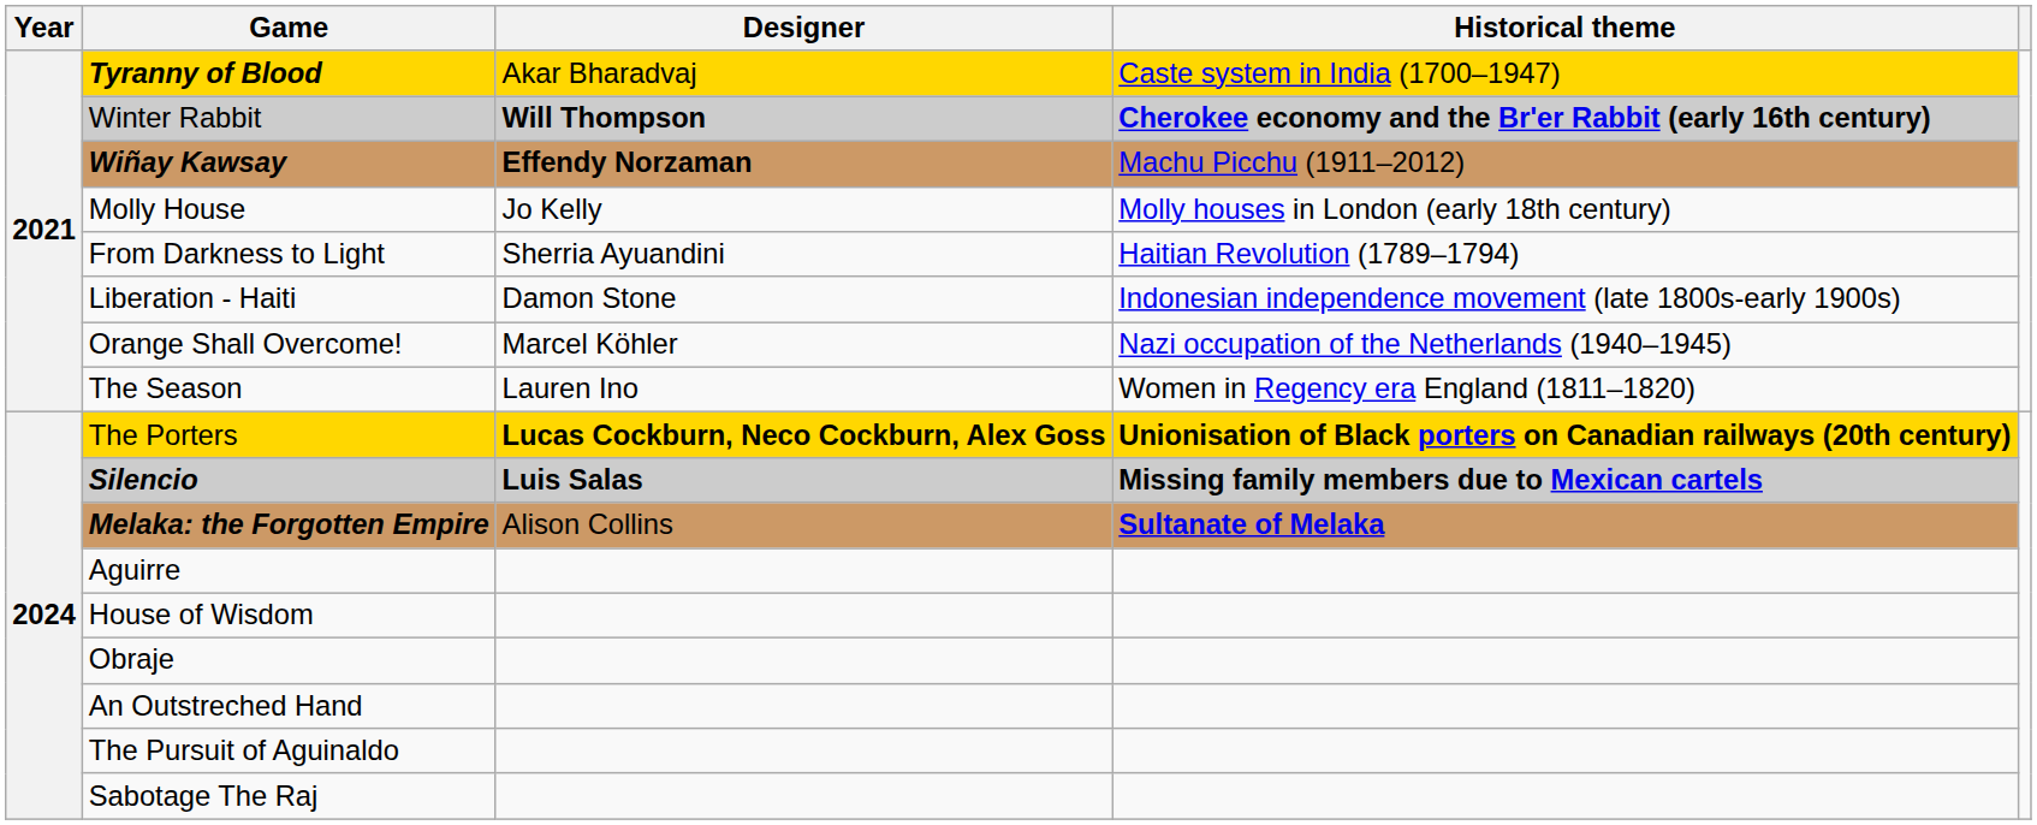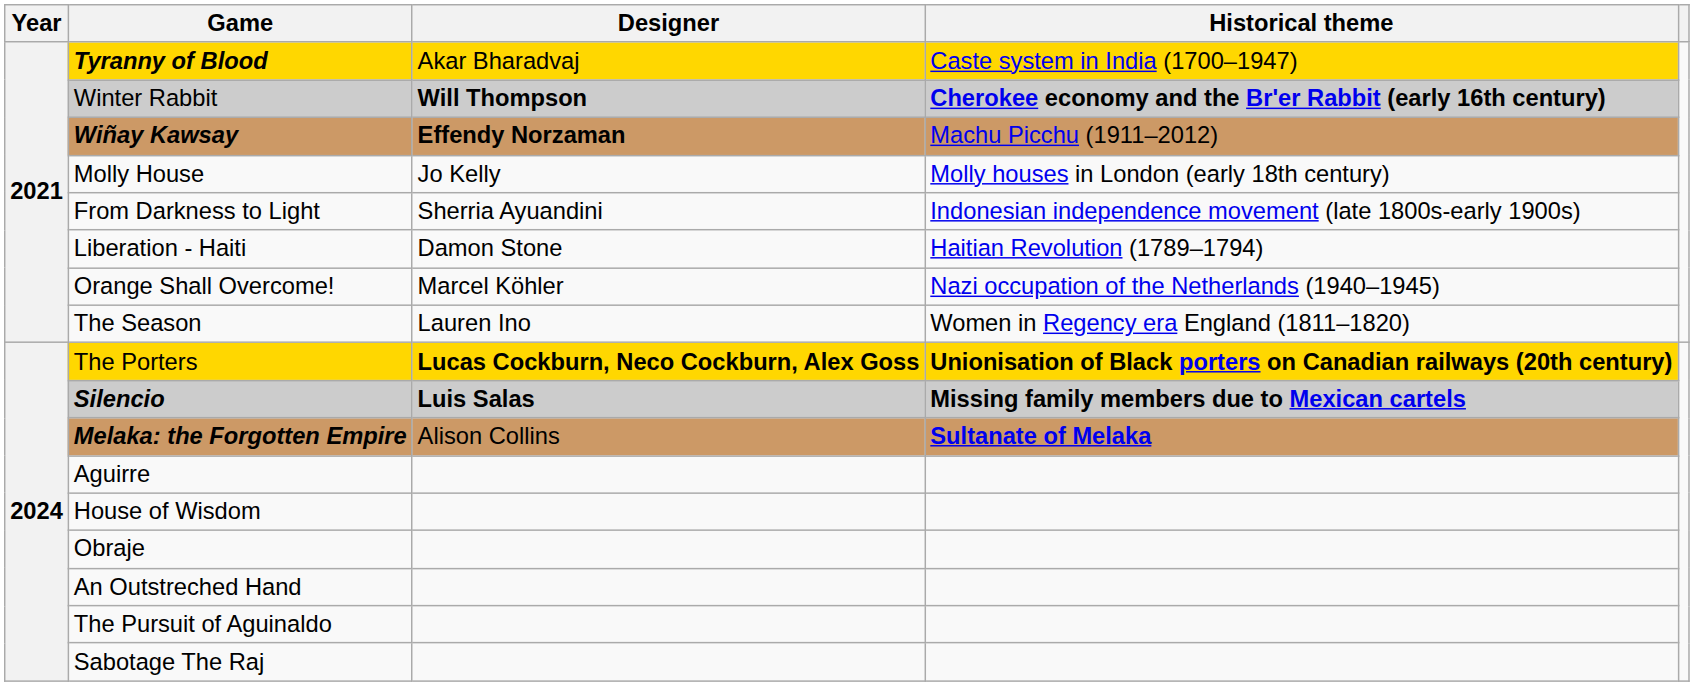 <table class="wikitable sortable">
 <tr>
 <th scope="col">Year</th>
 <th scope="col">Game</th>
 <th scope="col">Designer</th>
 <th scope="col">Historical theme</th>
 <th scope="col" class="unsortable"></th>
 </tr>
 <tr>
 <th scope="row" rowspan="8" style="text-align:center">2021</th>
 <td style="background:#FFD700;"><strong><em>Tyranny of Blood<em> <strong></td>
 <td style="background:#FFD700;"></strong>Akar Bharadvaj<strong></td>
 <td style="background:#FFD700;"></strong><a href='#'>Caste system in India</a> (1700–1947)<strong></td>
 <td rowspan="8"></td>
 </tr>
 <tr>
 <td style="background:#CCCCCC;"></em></strong>Winter Rabbit</em> </strong></td>
 <td style="background:#CCCCCC;"><strong>Will Thompson</strong></td>
 <td style="background:#CCCCCC;"><strong><a href='#'>Cherokee</a> economy and the <a href='#'>Br'er Rabbit</a> (early 16th century)</strong></td>
 </tr>
 <tr>
 <td style="background:#CC9966;"><strong><em>Wiñay Kawsay<em> <strong></td>
 <td style="background:#CC9966;"><strong>Effendy Norzaman</strong></td>
 <td style="background:#CC9966;"></strong><a href='#'>Machu Picchu</a> (1911–2012)<strong></td>
 </tr>
 <tr>
 <td></em>Molly House<em></td>
 <td>Jo Kelly</td>
 <td><a href='#'>Molly houses</a> in London (early 18th century)</td>
 </tr>
 <tr>
 <td></em>From Darkness to Light<em></td>
 <td>Sherria Ayuandini</td>
-<td><a href='#'>Haitian Revolution</a> (1789–1794)</td>
+<td><a href='#'>Indonesian independence movement</a> (late 1800s-early 1900s)</td>
 </tr>
 <tr>
 <td></em>Liberation - Haiti<em></td>
 <td>Damon Stone</td>
-<td><a href='#'>Indonesian independence movement</a> (late 1800s-early 1900s)</td>
+<td><a href='#'>Haitian Revolution</a> (1789–1794)</td>
 </tr>
 <tr>
 <td></em>Orange Shall Overcome!<em></td>
 <td>Marcel Köhler</td>
 <td><a href='#'>Nazi occupation of the Netherlands</a> (1940–1945)</td>
 </tr>
 <tr>
 <td></em>The Season<em></td>
 <td>Lauren Ino</td>
 <td>Women in <a href='#'>Regency era</a> England (1811–1820)</td>
 </tr>
 <tr>
 <th rowspan="9">2024</th>
 <td style="background:#FFD700;"></em></strong>The Porters</em> </strong></td>
 <td style="background:#FFD700;"><strong>Lucas Cockburn, Neco Cockburn, Alex Goss</strong></td>
 <td style="background:#FFD700;"><strong>Unionisation of Black <a href='#'>porters</a> on Canadian railways (20th century)</strong></td>
 <td rowspan="9"></td>
 </tr>
 <tr>
 <td style="background:#CCCCCC;"><strong><em>Silencio</em></strong></td>
 <td style="background:#CCCCCC;"><strong>Luis Salas</strong></td>
 <td style="background:#CCCCCC;"><strong>Missing family members due to <a href='#'>Mexican cartels</a></strong></td>
 </tr>
 <tr>
 <td style="background:#CC9966;"><strong><em>Melaka: the Forgotten Empire</em></strong></td>
 <td style="background:#CC9966;"></strong>Alison Collins<strong></td>
 <td style="background:#CC9966;"><strong><a href='#'>Sultanate of Melaka</a></strong></td>
 </tr>
 <tr>
 <td>Aguirre</td>
 <td></td>
 <td></td>
 </tr>
 <tr>
 <td>House of Wisdom</td>
 <td></td>
 <td></td>
 </tr>
 <tr>
 <td>Obraje</td>
 <td></td>
 <td></td>
 </tr>
 <tr>
 <td>An Outstreched Hand</td>
 <td></td>
 <td></td>
 </tr>
 <tr>
 <td>The Pursuit of Aguinaldo</td>
 <td></td>
 <td></td>
 </tr>
 <tr>
 <td>Sabotage The Raj</td>
 <td></td>
 <td></td>
 </tr>
 </table>
